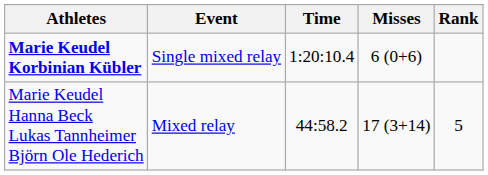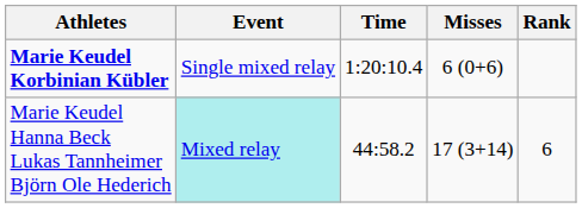 <table class="wikitable" style="font-size:90%">
 <tr>
 <th>Athletes</th>
 <th>Event</th>
 <th>Time</th>
 <th>Misses</th>
 <th>Rank</th>
 </tr>
 <tr align=center>
 <td align=left><strong><a href='#'>Marie Keudel</a><br><a href='#'>Korbinian Kübler</a></strong></td>
 <td align=left><a href='#'>Single mixed relay</a></td>
 <td>1:20:10.4</td>
 <td>6 (0+6)</td>
 <td></td>
 </tr>
 <tr align=center>
 <td align=left><a href='#'>Marie Keudel</a><br><a href='#'>Hanna Beck</a><br><a href='#'>Lukas Tannheimer</a><br><a href='#'>Björn Ole Hederich</a></td>
-<td align=left><a href='#'>Mixed relay</a></td>
+<td align=left style="background: paleturquoise;"><a href='#'>Mixed relay</a></td>
 <td>44:58.2</td>
 <td>17 (3+14)</td>
-<td>5</td>
+<td>6</td>
 </tr>
 </table>
